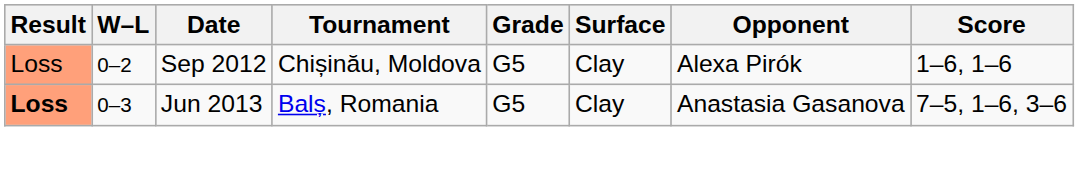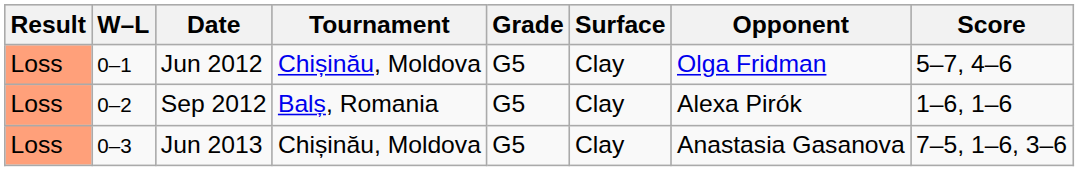 <table class="sortable wikitable" style=font-size:97%>
 <tr>
 <th>Result</th>
 <th class="unsortable">W–L</th>
 <th>Date</th>
 <th>Tournament</th>
 <th>Grade</th>
 <th>Surface</th>
 <th>Opponent</th>
 <th>Score</th>
 </tr>
 <tr>
 <td style="background:#ffa07a;">Loss</td>
+<td><small>0–1</small></td>
+<td>Jun 2012</td>
+<td><a href='#'>Chișinău</a>, Moldova</td>
+<td>G5</td>
+<td>Clay</td>
+<td> <a href='#'>Olga Fridman</a></td>
+<td>5–7, 4–6</td>
+</tr>
+<tr>
+<td style="background:#ffa07a;">Loss</td>
 <td><small>0–2</small></td>
 <td>Sep 2012</td>
-<td>Chișinău, Moldova</td>
+<td><a href='#'>Balș</a>, Romania</td>
 <td>G5</td>
 <td>Clay</td>
 <td> Alexa Pirók</td>
 <td>1–6, 1–6</td>
 </tr>
 <tr>
-<td style="background:#ffa07a;"><strong>Loss</strong></td>
+<td style="background:#ffa07a;">Loss</td>
 <td><small>0–3</small></td>
 <td>Jun 2013</td>
-<td><a href='#'>Balș</a>, Romania</td>
+<td>Chișinău, Moldova</td>
 <td>G5</td>
 <td>Clay</td>
 <td> Anastasia Gasanova</td>
 <td>7–5, 1–6, 3–6</td>
 </tr>
 </table>
